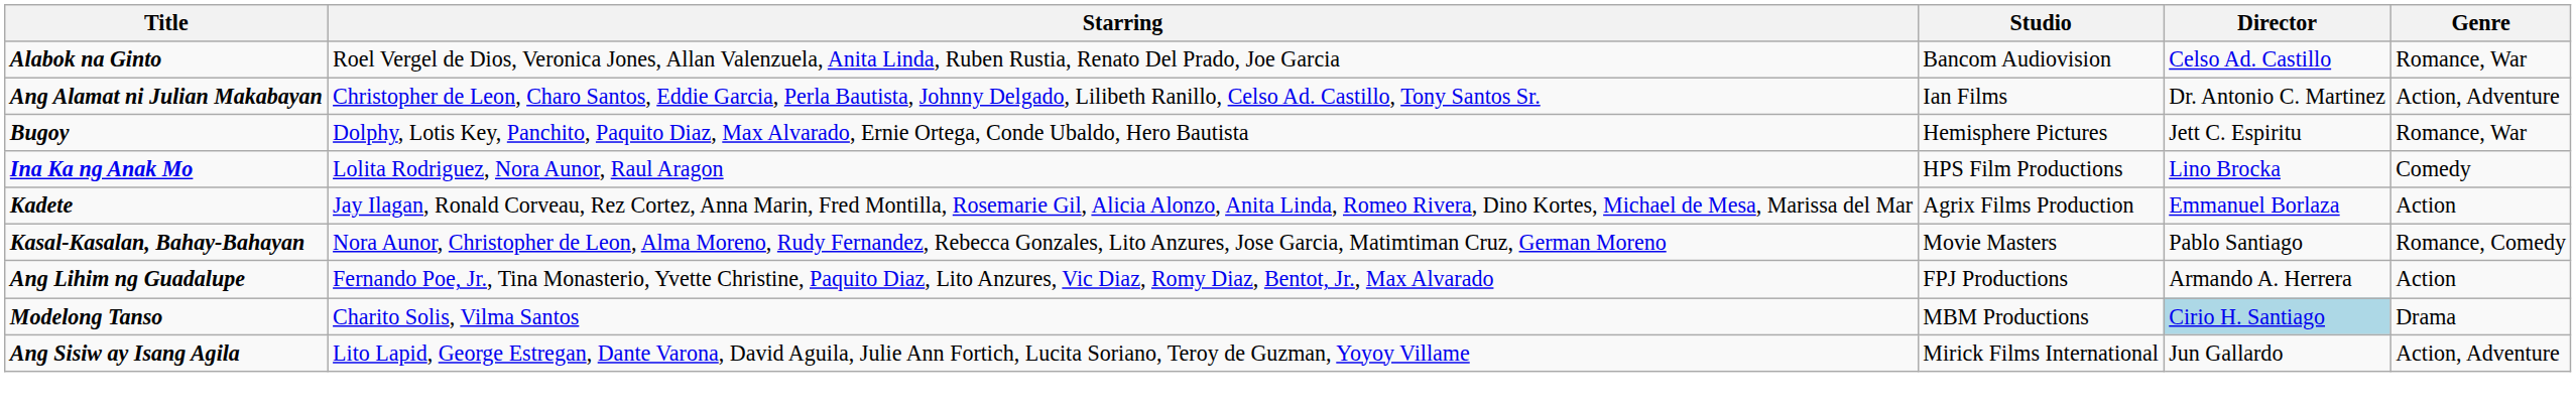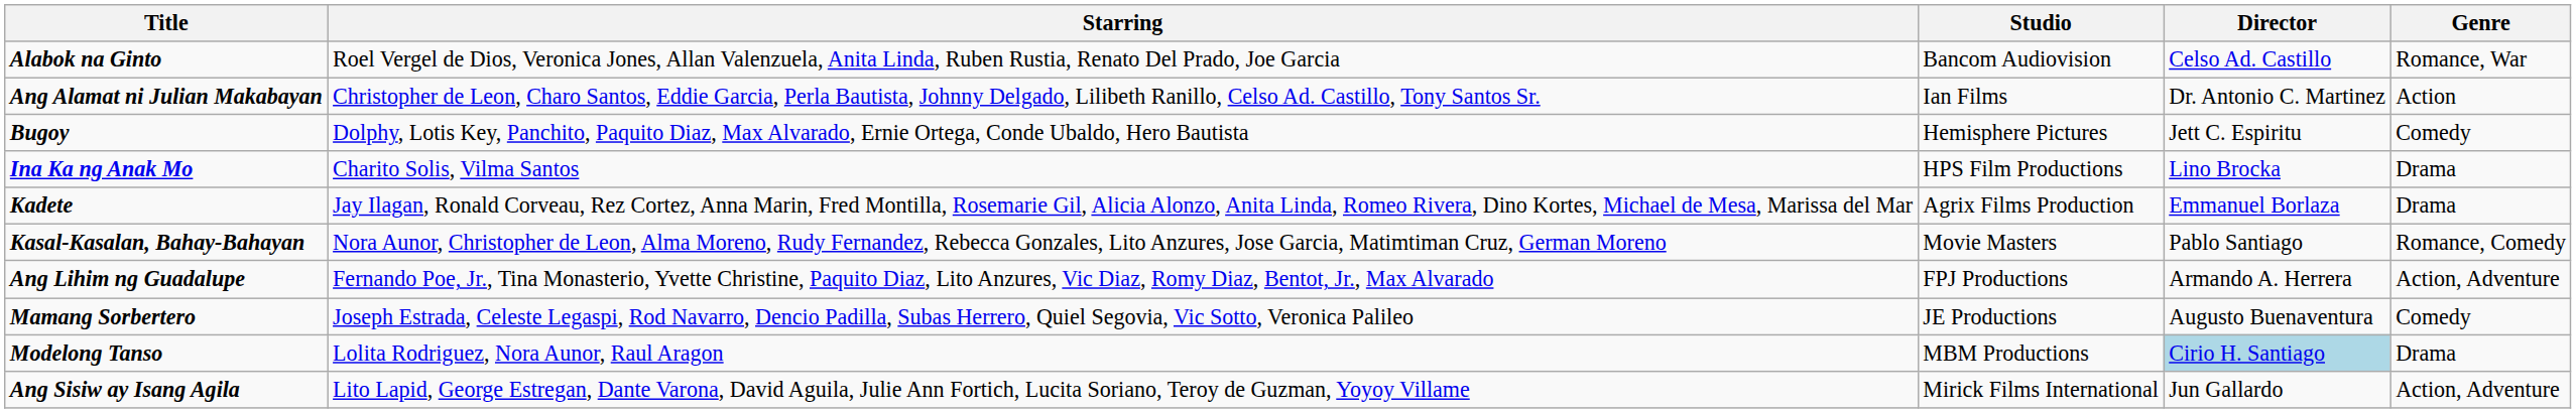 <table class="wikitable" style="font-size:95%">
 <tr>
 <th>Title</th>
 <th>Starring</th>
 <th>Studio</th>
 <th>Director</th>
 <th>Genre</th>
 </tr>
 <tr>
 <td><strong><em>Alabok na Ginto</em></strong></td>
 <td>Roel Vergel de Dios, Veronica Jones, Allan Valenzuela, <a href='#'>Anita Linda</a>, Ruben Rustia, Renato Del Prado, Joe Garcia</td>
 <td>Bancom Audiovision</td>
 <td><a href='#'>Celso Ad. Castillo</a></td>
 <td>Romance, War</td>
 </tr>
 <tr>
 <td><strong><em>Ang Alamat ni Julian Makabayan</em></strong></td>
 <td><a href='#'>Christopher de Leon</a>, <a href='#'>Charo Santos</a>, <a href='#'>Eddie Garcia</a>, <a href='#'>Perla Bautista</a>, <a href='#'>Johnny Delgado</a>, Lilibeth Ranillo, <a href='#'>Celso Ad. Castillo</a>, <a href='#'>Tony Santos Sr.</a></td>
 <td>Ian Films</td>
 <td>Dr. Antonio C. Martinez</td>
-<td>Action, Adventure</td>
+<td>Action</td>
 </tr>
 <tr>
 <td><strong><em>Bugoy</em></strong></td>
 <td><a href='#'>Dolphy</a>, Lotis Key, <a href='#'>Panchito</a>, <a href='#'>Paquito Diaz</a>, <a href='#'>Max Alvarado</a>, Ernie Ortega, Conde Ubaldo, Hero Bautista</td>
 <td>Hemisphere Pictures</td>
 <td>Jett C. Espiritu</td>
-<td>Romance, War</td>
+<td>Comedy</td>
 </tr>
 <tr>
 <td><strong><em><a href='#'>Ina Ka ng Anak Mo</a></em></strong></td>
-<td><a href='#'>Lolita Rodriguez</a>, <a href='#'>Nora Aunor</a>, <a href='#'>Raul Aragon</a></td>
+<td><a href='#'>Charito Solis</a>, <a href='#'>Vilma Santos</a></td>
 <td>HPS Film Productions</td>
 <td><a href='#'>Lino Brocka</a></td>
-<td>Comedy</td>
+<td>Drama</td>
 </tr>
 <tr>
 <td><strong><em>Kadete</em></strong></td>
 <td><a href='#'>Jay Ilagan</a>, Ronald Corveau, Rez Cortez, Anna Marin, Fred Montilla, <a href='#'>Rosemarie Gil</a>, <a href='#'>Alicia Alonzo</a>, <a href='#'>Anita Linda</a>, <a href='#'>Romeo Rivera</a>, Dino Kortes, <a href='#'>Michael de Mesa</a>, Marissa del Mar</td>
 <td>Agrix Films Production</td>
 <td><a href='#'>Emmanuel Borlaza</a></td>
-<td>Action</td>
+<td>Drama</td>
 </tr>
 <tr>
 <td><strong><em>Kasal-Kasalan, Bahay-Bahayan</em></strong></td>
 <td><a href='#'>Nora Aunor</a>, <a href='#'>Christopher de Leon</a>, <a href='#'>Alma Moreno</a>, <a href='#'>Rudy Fernandez</a>, Rebecca Gonzales, Lito Anzures, Jose Garcia, Matimtiman Cruz, <a href='#'>German Moreno</a></td>
 <td>Movie Masters</td>
 <td>Pablo Santiago</td>
 <td>Romance, Comedy</td>
 </tr>
 <tr>
 <td><strong><em>Ang Lihim ng Guadalupe</em></strong></td>
 <td><a href='#'>Fernando Poe, Jr.</a>, Tina Monasterio, Yvette Christine, <a href='#'>Paquito Diaz</a>, Lito Anzures, <a href='#'>Vic Diaz</a>, <a href='#'>Romy Diaz</a>, <a href='#'>Bentot, Jr.</a>, <a href='#'>Max Alvarado</a></td>
 <td>FPJ Productions</td>
 <td>Armando A. Herrera</td>
-<td>Action</td>
+<td>Action, Adventure</td>
+</tr>
+<tr>
+<td><strong><em>Mamang Sorbertero</em></strong></td>
+<td><a href='#'>Joseph Estrada</a>, <a href='#'>Celeste Legaspi</a>, <a href='#'>Rod Navarro</a>, <a href='#'>Dencio Padilla</a>, <a href='#'>Subas Herrero</a>, Quiel Segovia, <a href='#'>Vic Sotto</a>, Veronica Palileo</td>
+<td>JE Productions</td>
+<td>Augusto Buenaventura</td>
+<td>Comedy</td>
 </tr>
 <tr>
 <td><strong><em>Modelong Tanso</em></strong></td>
-<td><a href='#'>Charito Solis</a>, <a href='#'>Vilma Santos</a></td>
+<td><a href='#'>Lolita Rodriguez</a>, <a href='#'>Nora Aunor</a>, <a href='#'>Raul Aragon</a></td>
 <td>MBM Productions</td>
 <td style="background: lightblue;"><a href='#'>Cirio H. Santiago</a></td>
 <td>Drama</td>
 </tr>
 <tr>
 <td><strong><em>Ang Sisiw ay Isang Agila</em></strong></td>
 <td><a href='#'>Lito Lapid</a>, <a href='#'>George Estregan</a>, <a href='#'>Dante Varona</a>, David Aguila, Julie Ann Fortich, Lucita Soriano, Teroy de Guzman, <a href='#'>Yoyoy Villame</a></td>
 <td>Mirick Films International</td>
 <td>Jun Gallardo</td>
 <td>Action, Adventure</td>
 </tr>
 </table>
